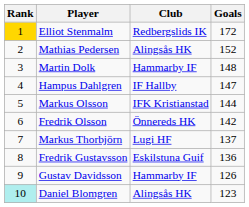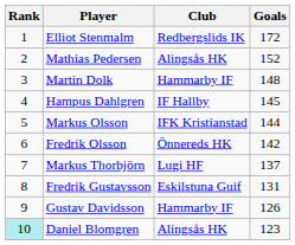 <table class="wikitable sortable" style="text-align: center;">
 <tr>
 <th>Rank</th>
 <th>Player</th>
 <th>Club</th>
 <th>Goals</th>
 </tr>
 <tr>
-<td style="background: gold;">1</td>
+<td>1</td>
 <td style="text-align: left;"> <a href='#'>Elliot Stenmalm</a></td>
 <td style="text-align: left;"><a href='#'>Redbergslids IK</a></td>
 <td>172</td>
 </tr>
 <tr>
 <td>2</td>
 <td style="text-align: left;"> <a href='#'>Mathias Pedersen</a></td>
 <td style="text-align: left;"><a href='#'>Alingsås HK</a></td>
 <td>152</td>
 </tr>
 <tr>
 <td>3</td>
 <td style="text-align: left;"> <a href='#'>Martin Dolk</a></td>
 <td style="text-align: left;"><a href='#'>Hammarby IF</a></td>
 <td>148</td>
 </tr>
 <tr>
 <td>4</td>
 <td style="text-align: left;"> <a href='#'>Hampus Dahlgren</a></td>
 <td style="text-align: left;"><a href='#'>IF Hallby</a></td>
-<td>147</td>
+<td>145</td>
 </tr>
 <tr>
 <td>5</td>
 <td style="text-align: left;"> <a href='#'>Markus Olsson</a></td>
 <td style="text-align: left;"><a href='#'>IFK Kristianstad</a></td>
 <td>144</td>
 </tr>
 <tr>
 <td>6</td>
 <td style="text-align: left;"> <a href='#'>Fredrik Olsson</a></td>
 <td style="text-align: left;"><a href='#'>Önnereds HK</a></td>
 <td>142</td>
 </tr>
 <tr>
 <td>7</td>
 <td style="text-align: left;"> <a href='#'>Markus Thorbjörn</a></td>
 <td style="text-align: left;"><a href='#'>Lugi HF</a></td>
 <td>137</td>
 </tr>
 <tr>
 <td>8</td>
 <td style="text-align: left;"> <a href='#'>Fredrik Gustavsson</a></td>
 <td style="text-align: left;"><a href='#'>Eskilstuna Guif</a></td>
-<td>136</td>
+<td>131</td>
 </tr>
 <tr>
 <td>9</td>
 <td style="text-align: left;"> <a href='#'>Gustav Davidsson</a></td>
 <td style="text-align: left;"><a href='#'>Hammarby IF</a></td>
 <td>126</td>
 </tr>
 <tr>
 <td style="background: paleturquoise;">10</td>
 <td style="text-align: left;"> <a href='#'>Daniel Blomgren</a></td>
 <td style="text-align: left;"><a href='#'>Alingsås HK</a></td>
 <td>123</td>
 </tr>
 </table>
